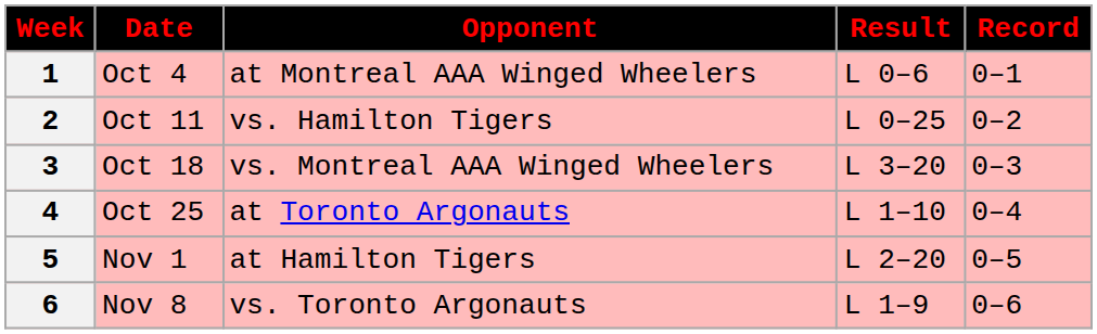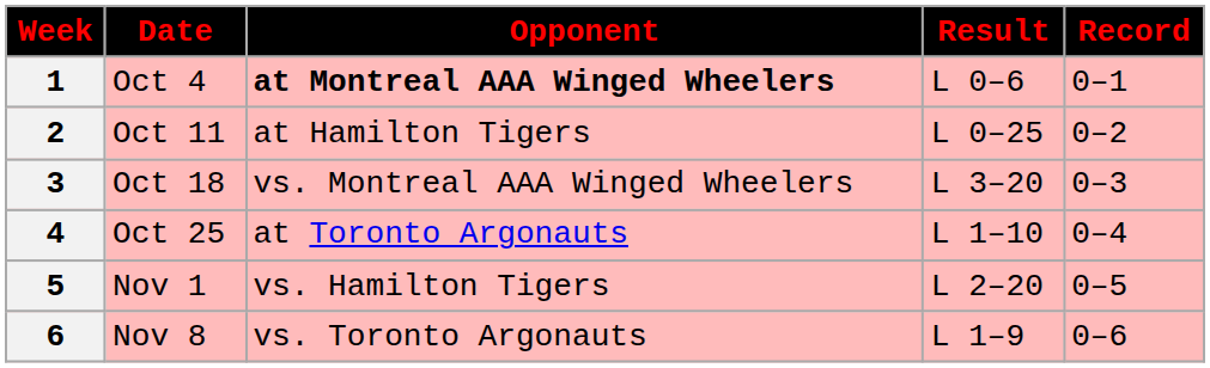 <table class="wikitable" width="80%">
 <tr align="center"  style="background:black;color:red;">
 <td><strong>Week</strong></td>
 <td><strong>Date</strong></td>
 <td><strong>Opponent</strong></td>
 <td><strong>Result</strong></td>
 <td><strong>Record</strong></td>
 </tr>
 <tr style="background:#ffbbbb">
 <th>1</th>
 <td>Oct 4</td>
-<td>at Montreal AAA Winged Wheelers</td>
+<td><strong>at Montreal AAA Winged Wheelers</strong></td>
 <td>L 0–6</td>
 <td>0–1</td>
 </tr>
 <tr style="background:#ffbbbb">
 <th>2</th>
 <td>Oct 11</td>
-<td>vs. Hamilton Tigers</td>
+<td>at Hamilton Tigers</td>
 <td>L 0–25</td>
 <td>0–2</td>
 </tr>
 <tr style="background:#ffbbbb">
 <th>3</th>
 <td>Oct 18</td>
 <td>vs. Montreal AAA Winged Wheelers</td>
 <td>L 3–20</td>
 <td>0–3</td>
 </tr>
 <tr style="background:#ffbbbb">
 <th>4</th>
 <td>Oct 25</td>
 <td>at <a href='#'>Toronto Argonauts</a></td>
 <td>L 1–10</td>
 <td>0–4</td>
 </tr>
 <tr style="background:#ffbbbb">
 <th>5</th>
 <td>Nov 1</td>
-<td>at Hamilton Tigers</td>
+<td>vs. Hamilton Tigers</td>
 <td>L 2–20</td>
 <td>0–5</td>
 </tr>
 <tr style="background:#ffbbbb">
 <th>6</th>
 <td>Nov 8</td>
 <td>vs. Toronto Argonauts</td>
 <td>L 1–9</td>
 <td>0–6</td>
 </tr>
 </table>
